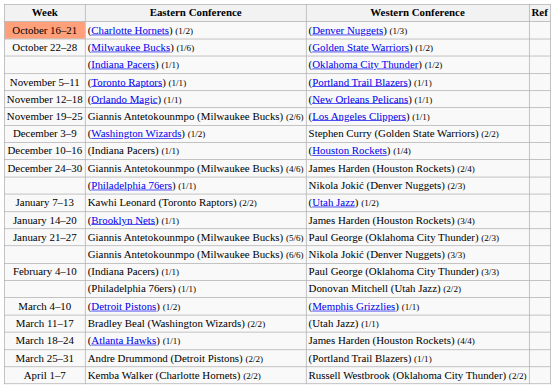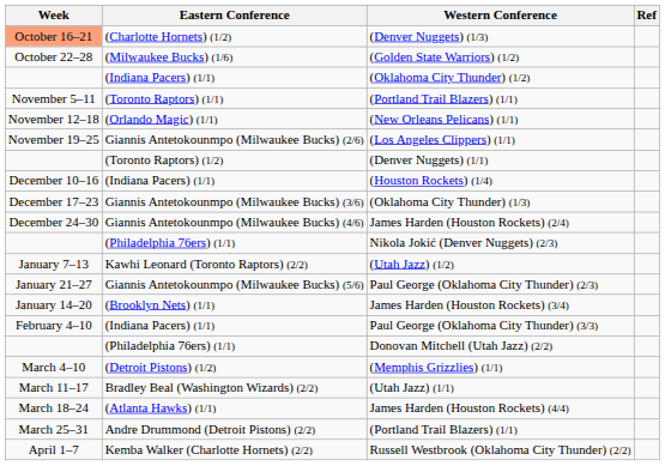 <table class="wikitable sortable" style="text-align:left;">
 <tr>
 <th>Week</th>
 <th>Eastern Conference</th>
 <th>Western Conference</th>
 <th class=unsortable>Ref</th>
 </tr>
 <tr>
 <td style="background: lightsalmon; text-align:center;">October 16–21</td>
 <td> (<a href='#'>Charlotte Hornets</a>) <small>(1/2)</small></td>
 <td> (<a href='#'>Denver Nuggets</a>) <small>(1/3)</small></td>
 <td style="text-align:center;"></td>
 </tr>
 <tr>
 <td style="text-align:center;">October 22–28</td>
 <td> (<a href='#'>Milwaukee Bucks</a>) <small>(1/6)</small></td>
 <td> (<a href='#'>Golden State Warriors</a>) <small>(1/2)</small></td>
 <td style="text-align:center;"></td>
 </tr>
 <tr>
 <td style="text-align:center;"></td>
 <td> (<a href='#'>Indiana Pacers</a>) <small>(1/1)</small></td>
 <td> (<a href='#'>Oklahoma City Thunder</a>) <small>(1/2)</small></td>
 <td style="text-align:center;"></td>
 </tr>
 <tr>
 <td style="text-align:center;">November 5–11</td>
 <td> (<a href='#'>Toronto Raptors</a>) <small>(1/1)</small></td>
 <td> (<a href='#'>Portland Trail Blazers</a>) <small>(1/1)</small></td>
 <td style="text-align:center;"></td>
 </tr>
 <tr>
 <td style="text-align:center;">November 12–18</td>
 <td> (<a href='#'>Orlando Magic</a>) <small>(1/1)</small></td>
 <td> (<a href='#'>New Orleans Pelicans</a>) <small>(1/1)</small></td>
 <td style="text-align:center;"></td>
 </tr>
 <tr>
 <td style="text-align:center;">November 19–25</td>
 <td>Giannis Antetokounmpo (Milwaukee Bucks) <small>(2/6)</small></td>
 <td> (<a href='#'>Los Angeles Clippers</a>) <small>(1/1)</small></td>
 <td style="text-align:center;"></td>
 </tr>
 <tr>
-<td style="text-align:center;">December 3–9</td>
-<td> (<a href='#'>Washington Wizards</a>) <small>(1/2)</small></td>
-<td>Stephen Curry (Golden State Warriors) <small>(2/2)</small></td>
+<td style="text-align:center;"></td>
+<td> (Toronto Raptors) <small>(1/2)</small></td>
+<td> (Denver Nuggets) <small>(1/1)</small></td>
 <td style="text-align:center;"></td>
 </tr>
 <tr>
 <td style="text-align:center;">December 10–16</td>
 <td> (Indiana Pacers) <small>(1/1)</small></td>
 <td> (<a href='#'>Houston Rockets</a>) <small>(1/4)</small></td>
+<td style="text-align:center;"></td>
+</tr>
+<tr>
+<td style="text-align:center;">December 17–23</td>
+<td>Giannis Antetokounmpo (Milwaukee Bucks) <small>(3/6)</small></td>
+<td> (Oklahoma City Thunder) <small>(1/3)</small></td>
 <td style="text-align:center;"></td>
 </tr>
 <tr>
 <td style="text-align:center;">December 24–30</td>
 <td>Giannis Antetokounmpo (Milwaukee Bucks) <small>(4/6)</small></td>
 <td>James Harden (Houston Rockets) <small>(2/4)</small></td>
 <td style="text-align:center;"></td>
 </tr>
 <tr>
 <td style="text-align:center;"></td>
 <td> (<a href='#'>Philadelphia 76ers</a>) <small>(1/1)</small></td>
 <td>Nikola Jokić (Denver Nuggets) <small>(2/3)</small></td>
 <td style="text-align:center;"></td>
 </tr>
 <tr>
 <td style="text-align:center;">January 7–13</td>
 <td>Kawhi Leonard (Toronto Raptors) <small>(2/2)</small></td>
 <td> (<a href='#'>Utah Jazz</a>) <small>(1/2)</small></td>
 <td style="text-align:center;"></td>
 </tr>
 <tr>
-<td style="text-align:center;">January 14–20</td>
-<td> (<a href='#'>Brooklyn Nets</a>) <small>(1/1)</small></td>
-<td>James Harden (Houston Rockets) <small>(3/4)</small></td>
-<td style="text-align:center;"></td>
-</tr>
-<tr>
 <td style="text-align:center;">January 21–27</td>
 <td>Giannis Antetokounmpo (Milwaukee Bucks) <small>(5/6)</small></td>
 <td>Paul George (Oklahoma City Thunder) <small>(2/3)</small></td>
 <td style="text-align:center;"></td>
 </tr>
 <tr>
-<td style="text-align:center;"></td>
-<td>Giannis Antetokounmpo (Milwaukee Bucks) <small>(6/6)</small></td>
-<td>Nikola Jokić (Denver Nuggets) <small>(3/3)</small></td>
+<td style="text-align:center;">January 14–20</td>
+<td> (<a href='#'>Brooklyn Nets</a>) <small>(1/1)</small></td>
+<td>James Harden (Houston Rockets) <small>(3/4)</small></td>
 <td style="text-align:center;"></td>
 </tr>
 <tr>
 <td style="text-align:center;">February 4–10</td>
 <td> (Indiana Pacers) <small>(1/1)</small></td>
 <td>Paul George (Oklahoma City Thunder) <small>(3/3)</small></td>
 <td style="text-align:center;"></td>
 </tr>
 <tr>
 <td style="text-align:center;"></td>
 <td> (Philadelphia 76ers) <small>(1/1)</small></td>
 <td>Donovan Mitchell (Utah Jazz) <small>(2/2)</small></td>
 <td style="text-align:center;"></td>
 </tr>
 <tr>
 <td style="text-align:center;">March 4–10</td>
 <td> (<a href='#'>Detroit Pistons</a>) <small>(1/2)</small></td>
 <td> (<a href='#'>Memphis Grizzlies</a>) <small>(1/1)</small></td>
 <td style="text-align:center;"></td>
 </tr>
 <tr>
 <td style="text-align:center;">March 11–17</td>
 <td>Bradley Beal (Washington Wizards) <small>(2/2)</small></td>
 <td> (Utah Jazz) <small>(1/1)</small></td>
 <td style="text-align:center;"></td>
 </tr>
 <tr>
 <td style="text-align:center;">March 18–24</td>
 <td> (<a href='#'>Atlanta Hawks</a>) <small>(1/1)</small></td>
 <td>James Harden (Houston Rockets) <small>(4/4)</small></td>
 <td style="text-align:center;"></td>
 </tr>
 <tr>
 <td style="text-align:center;">March 25–31</td>
 <td>Andre Drummond (Detroit Pistons) <small>(2/2)</small></td>
 <td> (Portland Trail Blazers) <small>(1/1)</small></td>
 <td style="text-align:center;"></td>
 </tr>
 <tr>
 <td style="text-align:center;">April 1–7</td>
 <td>Kemba Walker (Charlotte Hornets) <small>(2/2)</small></td>
 <td>Russell Westbrook (Oklahoma City Thunder) <small>(2/2)</small></td>
 <td style="text-align:center;"></td>
 </tr>
 </table>
